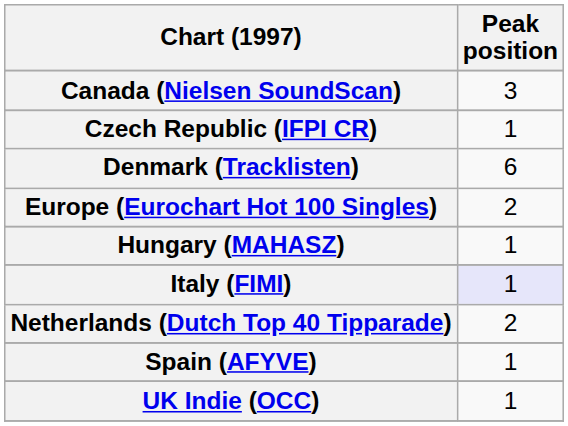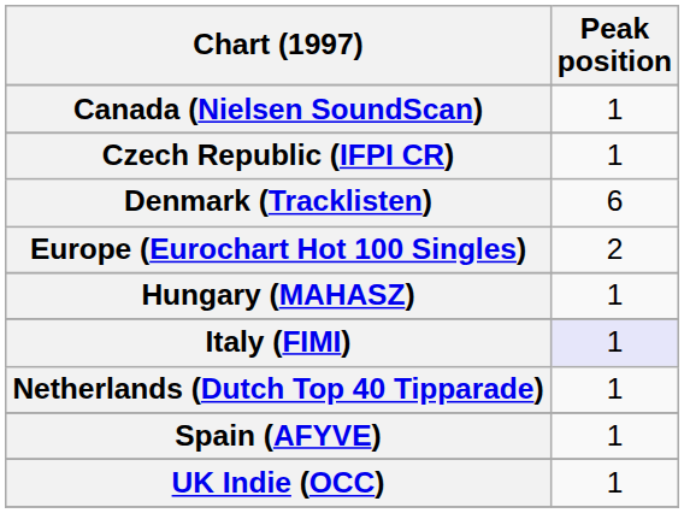 <table class="wikitable sortable plainrowheaders" style="text-align:center">
 <tr>
 <th scope="col">Chart (1997)</th>
 <th scope="col">Peak<br>position</th>
 </tr>
 <tr>
 </tr>
 <tr>
 </tr>
 <tr>
 </tr>
 <tr>
 </tr>
 <tr>
 <th scope="row">Canada (<a href='#'>Nielsen SoundScan</a>)</th>
-<td>3</td>
+<td>1</td>
 </tr>
 <tr>
 </tr>
 <tr>
 <th scope="row">Czech Republic (<a href='#'>IFPI CR</a>)</th>
 <td>1</td>
 </tr>
 <tr>
 <th scope="row">Denmark (<a href='#'>Tracklisten</a>)</th>
 <td>6</td>
 </tr>
 <tr>
 <th scope="row">Europe (<a href='#'>Eurochart Hot 100 Singles</a>)</th>
 <td>2</td>
 </tr>
 <tr>
 </tr>
 <tr>
 </tr>
 <tr>
 </tr>
 <tr>
 <th scope="row">Hungary (<a href='#'>MAHASZ</a>)</th>
 <td>1</td>
 </tr>
 <tr>
 </tr>
 <tr>
 <th scope="row">Italy (<a href='#'>FIMI</a>)</th>
 <td style="background: lavender;">1</td>
 </tr>
 <tr>
 <th scope="row">Netherlands (<a href='#'>Dutch Top 40 Tipparade</a>)</th>
-<td>2</td>
+<td>1</td>
 </tr>
 <tr>
 </tr>
 <tr>
 </tr>
 <tr>
 </tr>
 <tr>
 <th scope="row">Spain (<a href='#'>AFYVE</a>)</th>
 <td>1</td>
 </tr>
 <tr>
 </tr>
 <tr>
 </tr>
 <tr>
 </tr>
 <tr>
 <th scope="row"><a href='#'>UK Indie</a> (<a href='#'>OCC</a>)</th>
 <td>1</td>
 </tr>
 <tr>
 </tr>
 <tr>
 </tr>
 <tr>
 </tr>
 </table>
